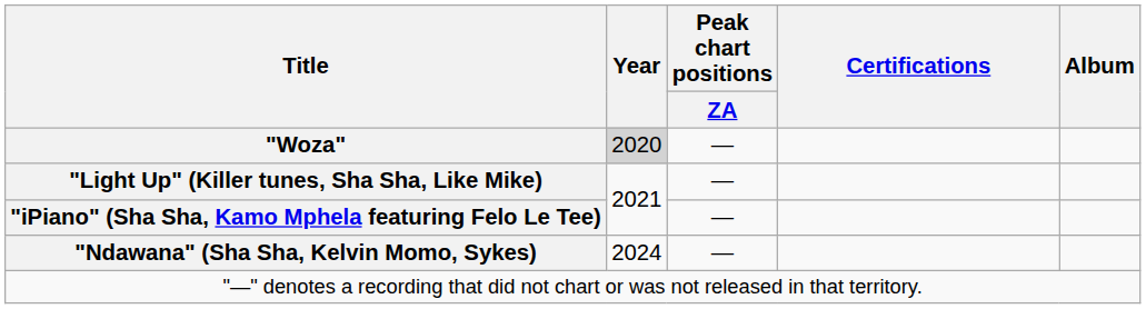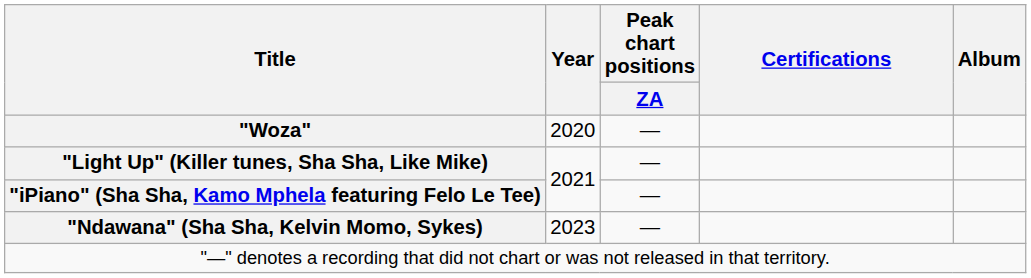 <table class="wikitable plainrowheaders" style="text-align:center;">
 <tr>
 <th scope="col" rowspan="2">Title</th>
 <th scope="col" rowspan="2">Year</th>
 <th scope="col" colspan="1">Peak chart positions</th>
 <th scope="col" rowspan="2" style="width:12em;"><a href='#'>Certifications</a></th>
 <th scope="col" rowspan="2">Album</th>
 </tr>
 <tr>
 <th scope="col" style="width:3em;font-size:100%;"><a href='#'>ZA</a><br></th>
 </tr>
 <tr>
 <th scope="row">"Woza"</th>
-<td style="background: lightgrey;">2020</td>
+<td>2020</td>
 <td>—</td>
 <td></td>
 <td></td>
 </tr>
 <tr>
 <th scope="row">"Light Up" (Killer tunes, Sha Sha, Like Mike)</th>
 <td rowspan=2>2021</td>
 <td>—</td>
 <td></td>
 <td></td>
 </tr>
 <tr>
 <th scope="row">"iPiano" (Sha Sha, <a href='#'>Kamo Mphela</a> featuring Felo Le Tee)</th>
 <td>—</td>
 <td></td>
 <td></td>
 </tr>
 <tr>
 <th scope="row">"Ndawana" (Sha Sha, Kelvin Momo, Sykes)</th>
-<td>2024</td>
+<td>2023</td>
 <td>—</td>
 <td></td>
 <td></td>
 </tr>
 <tr>
 <td colspan="8" style="font-size:90%">"—" denotes a recording that did not chart or was not released in that territory.</td>
 </tr>
 </table>
